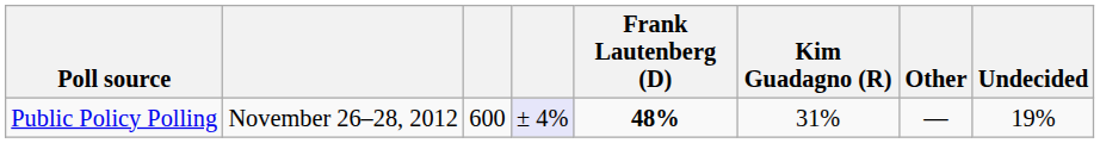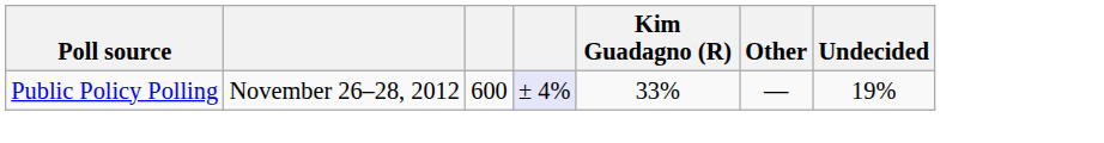 <table class="wikitable" style="text-align:center">
 <tr valign= bottom>
 <th>Poll source</th>
 <th></th>
 <th></th>
 <th></th>
-<th style="width:100px;">Frank<br>Lautenberg (D)</th>
 <th style="width:100px;">Kim<br>Guadagno (R)</th>
 <th>Other</th>
 <th>Undecided</th>
 </tr>
 <tr>
 <td align=left><a href='#'>Public Policy Polling</a></td>
 <td>November 26–28, 2012</td>
 <td>600</td>
 <td style="background: lavender;">± 4%</td>
-<td><strong>48%</strong></td>
-<td>31%</td>
+<td>33%</td>
 <td>—</td>
 <td>19%</td>
 </tr>
 </table>
